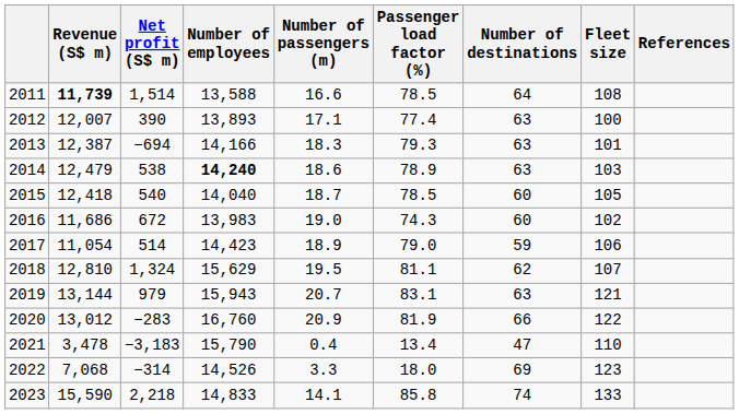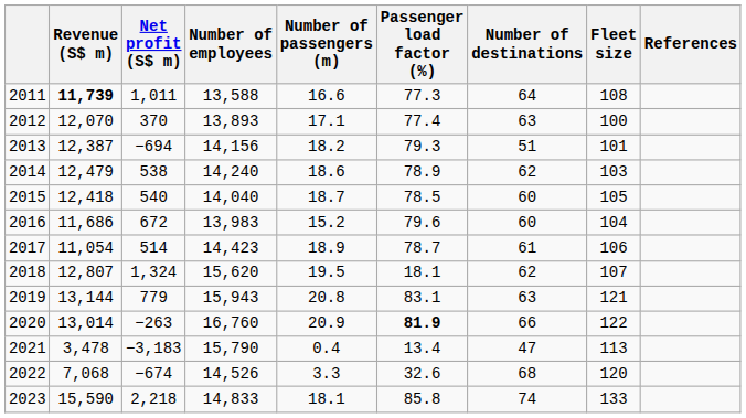 <table class="wikitable" style="text-align:center;">
 <tr>
 <th></th>
 <th>Revenue<br>(S$ m)</th>
 <th><a href='#'>Net profit</a><br>(S$ m)</th>
 <th>Number of<br>employees</th>
 <th>Number of<br>passengers<br>(m)</th>
 <th>Passenger<br>load factor<br>(%)</th>
 <th>Number of<br>destinations</th>
 <th>Fleet size</th>
 <th>References</th>
 </tr>
 <tr>
 <td style="text-align:left;">2011</td>
 <td><strong>11,739</strong></td>
-<td>1,514</td>
+<td>1,011</td>
 <td>13,588</td>
 <td>16.6</td>
-<td>78.5</td>
+<td>77.3</td>
 <td>64</td>
 <td>108</td>
 <td></td>
 </tr>
 <tr>
 <td style="text-align:left;">2012</td>
-<td>12,007</td>
-<td>390</td>
+<td>12,070</td>
+<td>370</td>
 <td>13,893</td>
 <td>17.1</td>
 <td>77.4</td>
 <td>63</td>
 <td>100</td>
 <td></td>
 </tr>
 <tr>
 <td style="text-align:left;">2013</td>
 <td>12,387</td>
 <td><span>−694</span></td>
-<td>14,166</td>
-<td>18.3</td>
+<td>14,156</td>
+<td>18.2</td>
 <td>79.3</td>
-<td>63</td>
+<td>51</td>
 <td>101</td>
 <td></td>
 </tr>
 <tr>
 <td style="text-align:left;">2014</td>
 <td>12,479</td>
 <td>538</td>
-<td><strong>14,240</strong></td>
+<td>14,240</td>
 <td>18.6</td>
 <td>78.9</td>
-<td>63</td>
+<td>62</td>
 <td>103</td>
 <td></td>
 </tr>
 <tr>
 <td style="text-align:left;">2015</td>
 <td>12,418</td>
 <td>540</td>
 <td>14,040</td>
 <td>18.7</td>
 <td>78.5</td>
 <td>60</td>
 <td>105</td>
 <td></td>
 </tr>
 <tr>
 <td style="text-align:left;">2016</td>
 <td>11,686</td>
 <td>672</td>
 <td>13,983</td>
-<td>19.0</td>
-<td>74.3</td>
+<td>15.2</td>
+<td>79.6</td>
 <td>60</td>
-<td>102</td>
+<td>104</td>
 <td></td>
 </tr>
 <tr>
 <td style="text-align:left;">2017</td>
 <td>11,054</td>
 <td>514</td>
 <td>14,423</td>
 <td>18.9</td>
-<td>79.0</td>
-<td>59</td>
+<td>78.7</td>
+<td>61</td>
 <td>106</td>
 <td></td>
 </tr>
 <tr>
 <td style="text-align:left;">2018</td>
-<td>12,810</td>
+<td>12,807</td>
 <td>1,324</td>
-<td>15,629</td>
+<td>15,620</td>
 <td>19.5</td>
-<td>81.1</td>
+<td>18.1</td>
 <td>62</td>
 <td>107</td>
 <td></td>
 </tr>
 <tr>
 <td>2019</td>
 <td>13,144</td>
-<td>979</td>
+<td>779</td>
 <td>15,943</td>
-<td>20.7</td>
+<td>20.8</td>
 <td>83.1</td>
 <td>63</td>
 <td>121</td>
 <td></td>
 </tr>
 <tr>
 <td>2020</td>
-<td>13,012</td>
-<td><span>−283</span></td>
+<td>13,014</td>
+<td><span>−263</span></td>
 <td>16,760</td>
 <td>20.9</td>
-<td>81.9</td>
+<td><strong>81.9</strong></td>
 <td>66</td>
 <td>122</td>
 <td></td>
 </tr>
 <tr>
 <td>2021</td>
 <td>3,478</td>
 <td><span>−3,183</span></td>
 <td>15,790</td>
 <td>0.4</td>
 <td>13.4</td>
 <td>47</td>
-<td>110</td>
+<td>113</td>
 <td></td>
 </tr>
 <tr>
 <td>2022</td>
 <td>7,068</td>
-<td><span>−314</span></td>
+<td><span>−674</span></td>
 <td>14,526</td>
 <td>3.3</td>
-<td>18.0</td>
-<td>69</td>
-<td>123</td>
+<td>32.6</td>
+<td>68</td>
+<td>120</td>
 <td></td>
 </tr>
 <tr>
 <td>2023</td>
 <td>15,590</td>
 <td>2,218</td>
 <td>14,833</td>
-<td>14.1</td>
+<td>18.1</td>
 <td>85.8</td>
 <td>74</td>
 <td>133</td>
 <td></td>
 </tr>
 </table>
